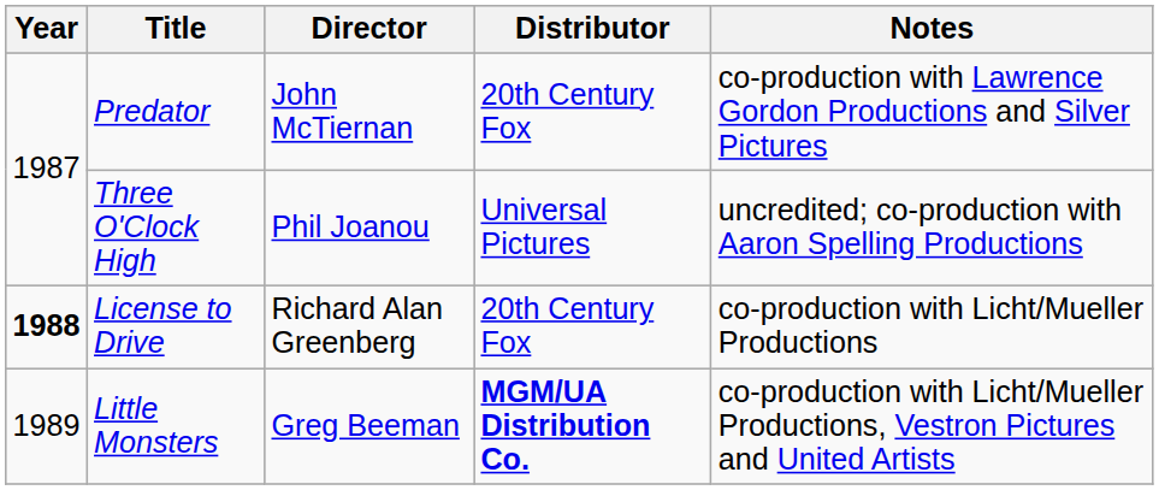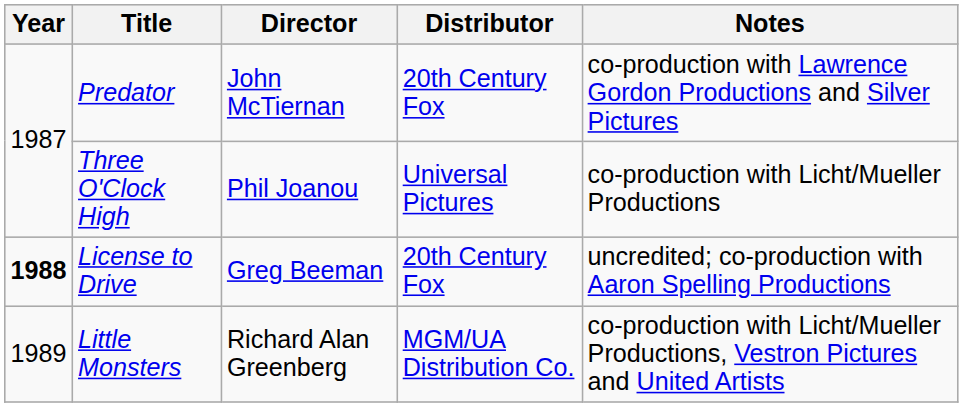 <table class="wikitable sortable">
 <tr>
 <th>Year</th>
 <th>Title</th>
 <th>Director</th>
 <th>Distributor</th>
 <th>Notes</th>
 </tr>
 <tr>
 <td rowspan="2">1987</td>
 <td><em><a href='#'>Predator</a></em></td>
 <td><a href='#'>John McTiernan</a></td>
 <td><a href='#'>20th Century Fox</a></td>
 <td>co-production with <a href='#'>Lawrence Gordon Productions</a> and <a href='#'>Silver Pictures</a></td>
 </tr>
 <tr>
 <td><em><a href='#'>Three O'Clock High</a></em></td>
 <td><a href='#'>Phil Joanou</a></td>
 <td><a href='#'>Universal Pictures</a></td>
-<td>uncredited; co-production with <a href='#'>Aaron Spelling Productions</a></td>
+<td>co-production with Licht/Mueller Productions</td>
 </tr>
 <tr>
 <td><strong>1988</strong></td>
 <td><em><a href='#'>License to Drive</a></em></td>
-<td>Richard Alan Greenberg</td>
+<td><a href='#'>Greg Beeman</a></td>
 <td><a href='#'>20th Century Fox</a></td>
-<td>co-production with Licht/Mueller Productions</td>
+<td>uncredited; co-production with <a href='#'>Aaron Spelling Productions</a></td>
 </tr>
 <tr>
 <td>1989</td>
 <td><em><a href='#'>Little Monsters</a></em></td>
-<td><a href='#'>Greg Beeman</a></td>
-<td><strong><a href='#'>MGM/UA Distribution Co.</a></strong></td>
+<td>Richard Alan Greenberg</td>
+<td><a href='#'>MGM/UA Distribution Co.</a></td>
 <td>co-production with Licht/Mueller Productions, <a href='#'>Vestron Pictures</a> and <a href='#'>United Artists</a></td>
 </tr>
 </table>
